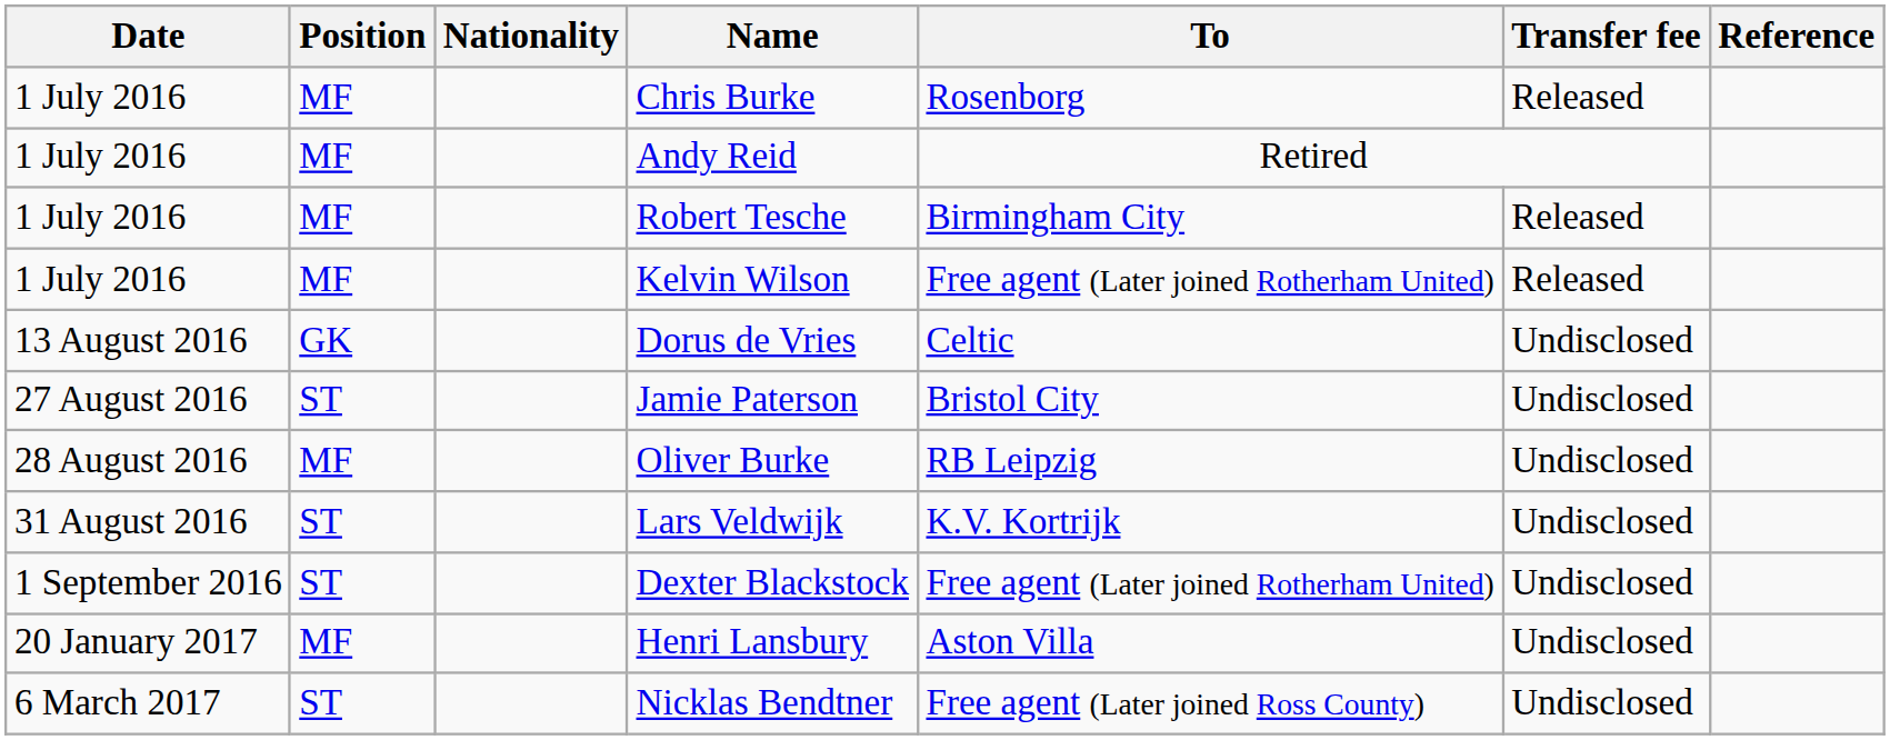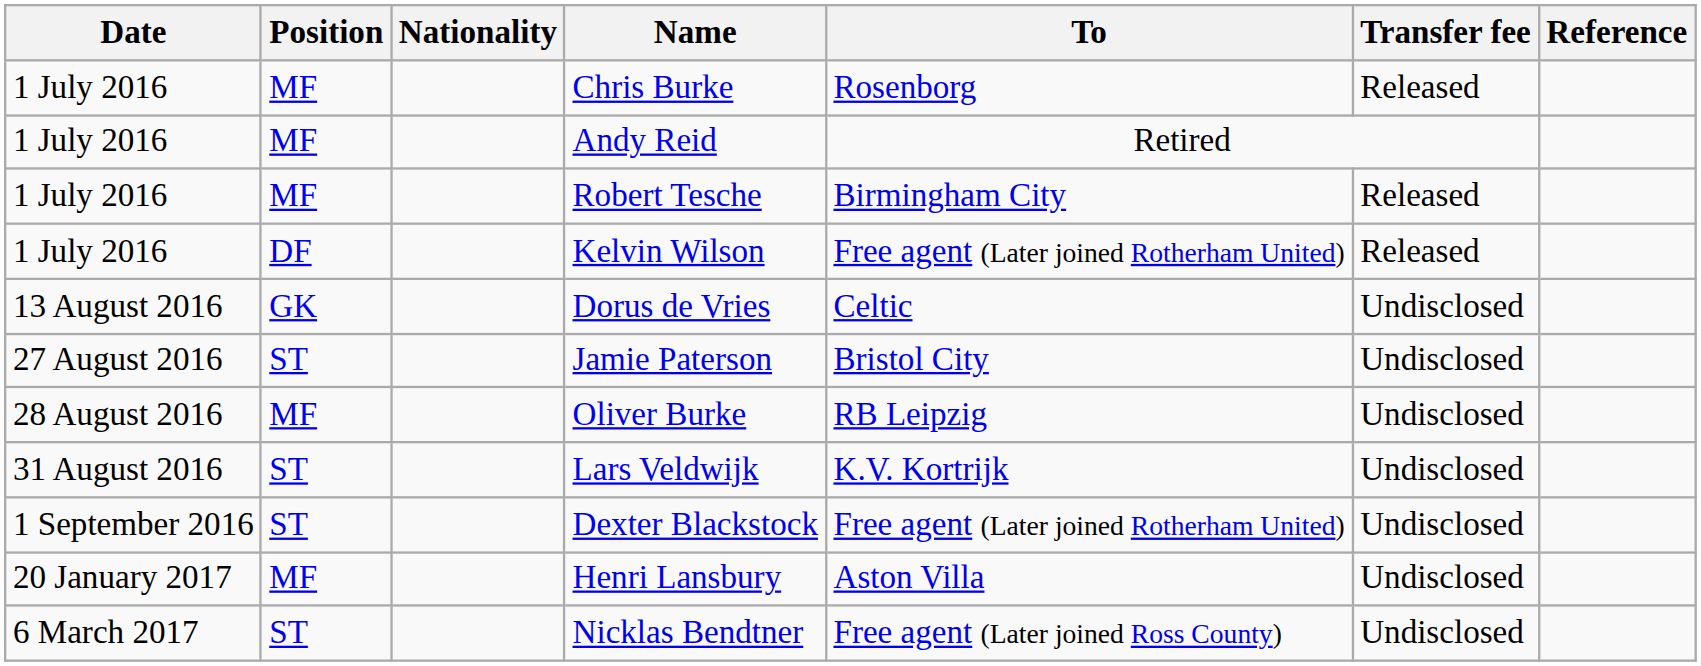 <table class="wikitable"  style="text-align:left; font-size:90%; ">
 <tr>
 <th width:120px;>Date</th>
 <th width:20px;>Position</th>
 <th width:50px;>Nationality</th>
 <th width:250px;>Name</th>
 <th width:250px;>To</th>
 <th width:120px;>Transfer fee</th>
 <th width:25px;>Reference</th>
 </tr>
 <tr>
 <td>1 July 2016</td>
 <td><a href='#'>MF</a></td>
 <td></td>
 <td><a href='#'>Chris Burke</a></td>
 <td><a href='#'>Rosenborg</a></td>
 <td>Released</td>
 <td></td>
 </tr>
 <tr>
 <td>1 July 2016</td>
 <td><a href='#'>MF</a></td>
 <td></td>
 <td><a href='#'>Andy Reid</a></td>
 <td colspan="2" align=center>Retired</td>
 <td></td>
 </tr>
 <tr>
 <td>1 July 2016</td>
 <td><a href='#'>MF</a></td>
 <td></td>
 <td><a href='#'>Robert Tesche</a></td>
 <td><a href='#'>Birmingham City</a></td>
 <td>Released</td>
 <td></td>
 </tr>
 <tr>
 <td>1 July 2016</td>
-<td><a href='#'>MF</a></td>
+<td><a href='#'>DF</a></td>
 <td></td>
 <td><a href='#'>Kelvin Wilson</a></td>
 <td><a href='#'>Free agent</a> <small>(Later joined <a href='#'>Rotherham United</a>)</small></td>
 <td>Released</td>
 <td></td>
 </tr>
 <tr>
 <td>13 August 2016</td>
 <td><a href='#'>GK</a></td>
 <td></td>
 <td><a href='#'>Dorus de Vries</a></td>
 <td><a href='#'>Celtic</a></td>
 <td>Undisclosed</td>
 <td></td>
 </tr>
 <tr>
 <td>27 August 2016</td>
 <td><a href='#'>ST</a></td>
 <td></td>
 <td><a href='#'>Jamie Paterson</a></td>
 <td><a href='#'>Bristol City</a></td>
 <td>Undisclosed</td>
 <td></td>
 </tr>
 <tr>
 <td>28 August 2016</td>
 <td><a href='#'>MF</a></td>
 <td></td>
 <td><a href='#'>Oliver Burke</a></td>
 <td><a href='#'>RB Leipzig</a></td>
 <td>Undisclosed</td>
 <td></td>
 </tr>
 <tr>
 <td>31 August 2016</td>
 <td><a href='#'>ST</a></td>
 <td></td>
 <td><a href='#'>Lars Veldwijk</a></td>
 <td><a href='#'>K.V. Kortrijk</a></td>
 <td>Undisclosed</td>
 <td></td>
 </tr>
 <tr>
 <td>1 September 2016</td>
 <td><a href='#'>ST</a></td>
 <td></td>
 <td><a href='#'>Dexter Blackstock</a></td>
 <td><a href='#'>Free agent</a> <small>(Later joined <a href='#'>Rotherham United</a>)</small></td>
 <td>Undisclosed</td>
 <td></td>
 </tr>
 <tr>
 <td>20 January 2017</td>
 <td><a href='#'>MF</a></td>
 <td></td>
 <td><a href='#'>Henri Lansbury</a></td>
 <td><a href='#'>Aston Villa</a></td>
 <td>Undisclosed</td>
 <td></td>
 </tr>
 <tr>
 <td>6 March 2017</td>
 <td><a href='#'>ST</a></td>
 <td></td>
 <td><a href='#'>Nicklas Bendtner</a></td>
 <td><a href='#'>Free agent</a> <small>(Later joined <a href='#'>Ross County</a>)</small></td>
 <td>Undisclosed</td>
 <td></td>
 </tr>
 </table>
